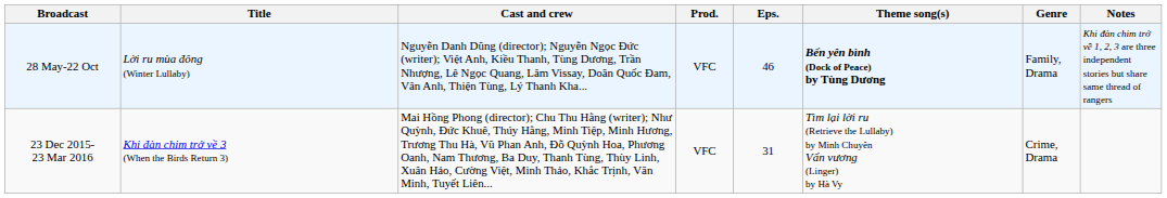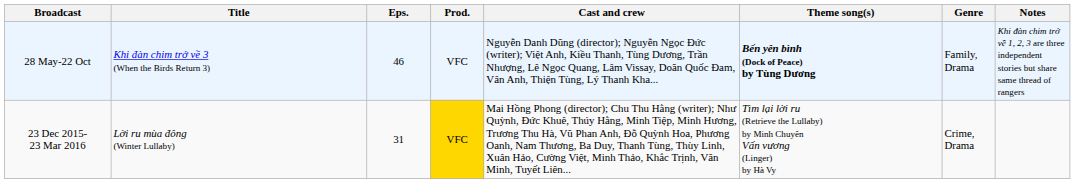 <table class="wikitable sortable">
 <tr>
 <th style="width:10%;">Broadcast</th>
 <th style="width:24%;">Title</th>
+<th style="width:6%;">Eps.</th>
+<th style="width:5%;">Prod.</th>
 <th style="width:24%;">Cast and crew</th>
-<th style="width:5%;">Prod.</th>
-<th style="width:6%;">Eps.</th>
 <th style="width:19%;">Theme song(s)</th>
 <th style="width:5%;">Genre</th>
 <th style="width:7%;">Notes</th>
 </tr>
 <tr ---- bgcolor="#ebf5ff">
 <td style="text-align:center;">28 May-22 Oct <br></td>
-<td><em>Lời ru mùa đông</em> <br><small>(Winter Lullaby)</small></td>
+<td><em><a href='#'>Khi đàn chim trở về 3</a></em> <br><small>(When the Birds Return 3)</small></td>
+<td style="text-align:center;">46</td>
+<td style="text-align:center;">VFC</td>
 <td>Nguyễn Danh Dũng (director); Nguyễn Ngọc Đức (writer); Việt Anh, Kiều Thanh, Tùng Dương, Trần Nhượng, Lê Ngọc Quang, Lâm Vissay, Doãn Quốc Đam, Vân Anh, Thiện Tùng, Lý Thanh Kha...</td>
-<td style="text-align:center;">VFC</td>
-<td style="text-align:center;">46</td>
 <td><strong><em>Bến yên bình</em> <br><small>(Dock of Peace)</small><br>by Tùng Dương</strong></td>
 <td>Family, Drama</td>
 <td><small><em>Khi đàn chim trở về 1, 2, 3</em> are three independent stories but share same thread of rangers</small></td>
 </tr>
 <tr>
 <td style="text-align:center;">23 Dec 2015-<br>23 Mar 2016 <br></td>
-<td><em><a href='#'>Khi đàn chim trở về 3</a></em> <br><small>(When the Birds Return 3)</small></td>
+<td><em>Lời ru mùa đông</em> <br><small>(Winter Lullaby)</small></td>
+<td style="text-align:center;">31</td>
+<td style="background: gold; text-align:center;">VFC</td>
 <td>Mai Hồng Phong (director); Chu Thu Hằng (writer); Như Quỳnh, Đức Khuê, Thúy Hằng, Minh Tiệp, Minh Hương, Trương Thu Hà, Vũ Phan Anh, Đỗ Quỳnh Hoa, Phương Oanh, Nam Thương, Ba Duy, Thanh Tùng, Thùy Linh, Xuân Hảo, Cường Việt, Minh Thảo, Khắc Trịnh, Văn Minh, Tuyết Liên...</td>
-<td style="text-align:center;">VFC</td>
-<td style="text-align:center;">31</td>
 <td><em>Tìm lại lời ru</em> <br><small>(Retrieve the Lullaby)</small><br><small>by Minh Chuyên</small><br><em>Vấn vương</em> <br><small>(Linger)</small><br><small>by Hà Vy</small></td>
 <td>Crime, Drama</td>
 <td></td>
 </tr>
 </table>
